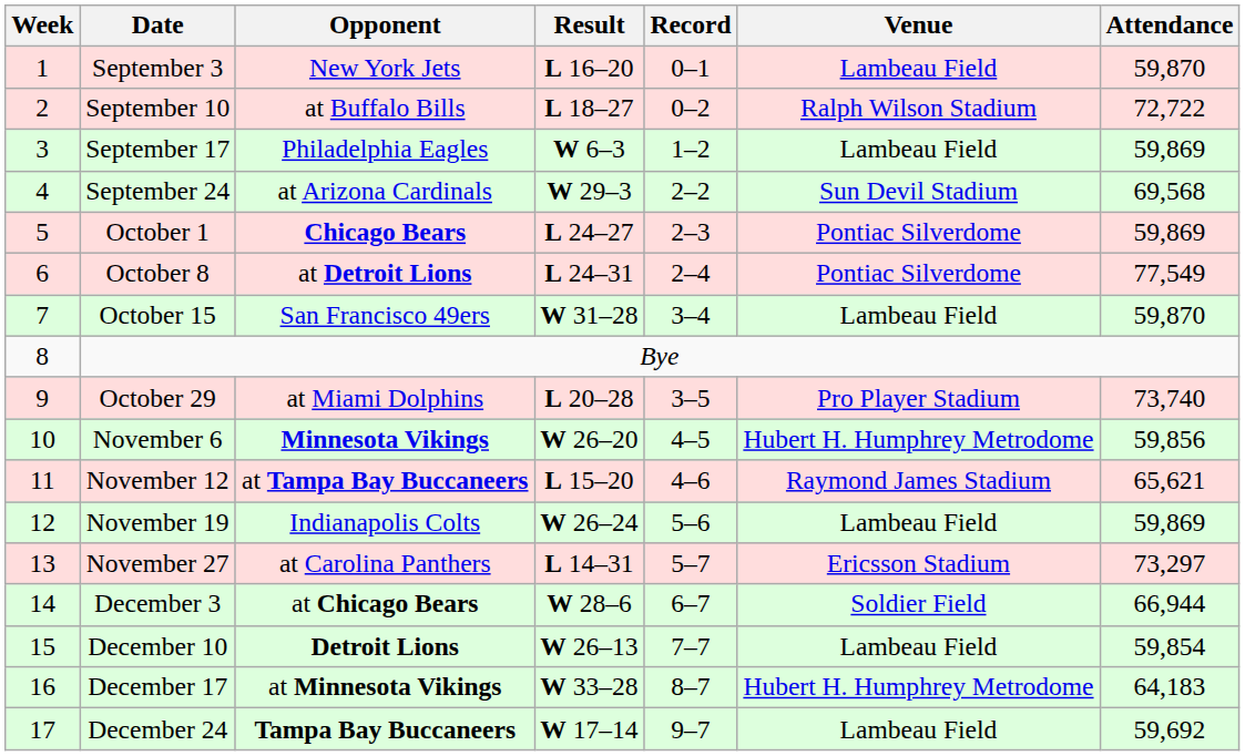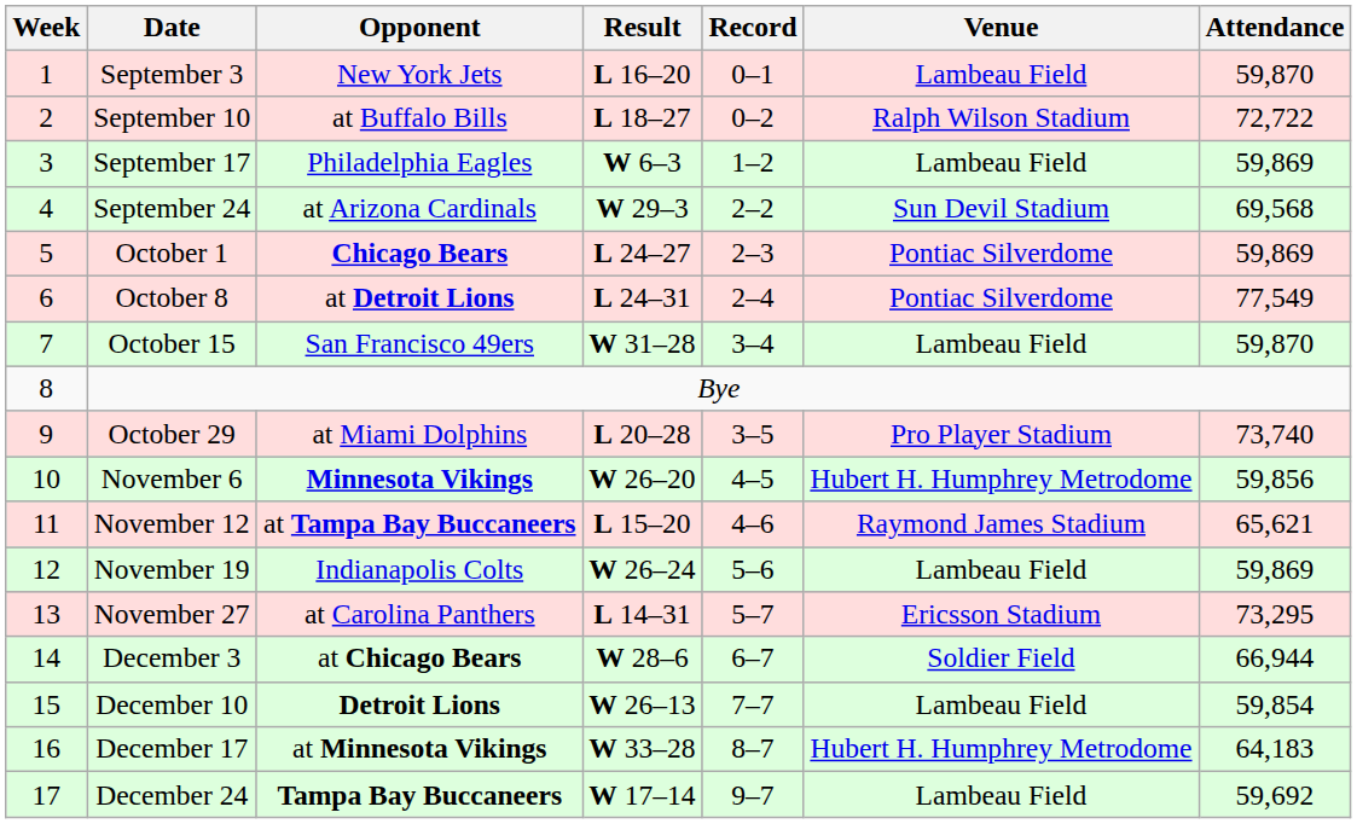 <table class="wikitable" style="text-align:center">
 <tr>
 <th>Week</th>
 <th>Date</th>
 <th>Opponent</th>
 <th>Result</th>
 <th>Record</th>
 <th>Venue</th>
 <th>Attendance</th>
 </tr>
 <tr style="background:#fdd">
 <td>1</td>
 <td>September 3</td>
 <td><a href='#'>New York Jets</a></td>
 <td><strong>L</strong> 16–20</td>
 <td>0–1</td>
 <td><a href='#'>Lambeau Field</a></td>
 <td>59,870</td>
 </tr>
 <tr style="background:#fdd">
 <td>2</td>
 <td>September 10</td>
 <td>at <a href='#'>Buffalo Bills</a></td>
 <td><strong>L</strong> 18–27</td>
 <td>0–2</td>
 <td><a href='#'>Ralph Wilson Stadium</a></td>
 <td>72,722</td>
 </tr>
 <tr style="background:#dfd">
 <td>3</td>
 <td>September 17</td>
 <td><a href='#'>Philadelphia Eagles</a></td>
 <td><strong>W</strong> 6–3</td>
 <td>1–2</td>
 <td>Lambeau Field</td>
 <td>59,869</td>
 </tr>
 <tr style="background:#dfd">
 <td>4</td>
 <td>September 24</td>
 <td>at <a href='#'>Arizona Cardinals</a></td>
 <td><strong>W</strong> 29–3</td>
 <td>2–2</td>
 <td><a href='#'>Sun Devil Stadium</a></td>
 <td>69,568</td>
 </tr>
 <tr style="background:#fdd">
 <td>5</td>
 <td>October 1</td>
 <td><strong><a href='#'>Chicago Bears</a></strong></td>
 <td><strong>L</strong> 24–27</td>
 <td>2–3</td>
 <td><a href='#'>Pontiac Silverdome</a></td>
 <td>59,869</td>
 </tr>
 <tr style="background:#fdd">
 <td>6</td>
 <td>October 8</td>
 <td>at <strong><a href='#'>Detroit Lions</a></strong></td>
 <td><strong>L</strong> 24–31</td>
 <td>2–4</td>
 <td><a href='#'>Pontiac Silverdome</a></td>
 <td>77,549</td>
 </tr>
 <tr style="background:#dfd">
 <td>7</td>
 <td>October 15</td>
 <td><a href='#'>San Francisco 49ers</a></td>
 <td><strong>W</strong> 31–28</td>
 <td>3–4</td>
 <td>Lambeau Field</td>
 <td>59,870</td>
 </tr>
 <tr>
 <td>8</td>
 <td colspan="7"><em>Bye</em></td>
 </tr>
 <tr style="background:#fdd">
 <td>9</td>
 <td>October 29</td>
 <td>at <a href='#'>Miami Dolphins</a></td>
 <td><strong>L</strong> 20–28</td>
 <td>3–5</td>
 <td><a href='#'>Pro Player Stadium</a></td>
 <td>73,740</td>
 </tr>
 <tr style="background:#dfd">
 <td>10</td>
 <td>November 6</td>
 <td><strong><a href='#'>Minnesota Vikings</a></strong></td>
 <td><strong>W</strong> 26–20 </td>
 <td>4–5</td>
 <td><a href='#'>Hubert H. Humphrey Metrodome</a></td>
 <td>59,856</td>
 </tr>
 <tr style="background:#fdd">
 <td>11</td>
 <td>November 12</td>
 <td>at <strong><a href='#'>Tampa Bay Buccaneers</a></strong></td>
 <td><strong>L</strong> 15–20</td>
 <td>4–6</td>
 <td><a href='#'>Raymond James Stadium</a></td>
 <td>65,621</td>
 </tr>
 <tr style="background:#dfd">
 <td>12</td>
 <td>November 19</td>
 <td><a href='#'>Indianapolis Colts</a></td>
 <td><strong>W</strong> 26–24</td>
 <td>5–6</td>
 <td>Lambeau Field</td>
 <td>59,869</td>
 </tr>
 <tr style="background:#fdd">
 <td>13</td>
 <td>November 27</td>
 <td>at <a href='#'>Carolina Panthers</a></td>
 <td><strong>L</strong> 14–31</td>
 <td>5–7</td>
 <td><a href='#'>Ericsson Stadium</a></td>
-<td>73,297</td>
+<td>73,295</td>
 </tr>
 <tr style="background:#dfd">
 <td>14</td>
 <td>December 3</td>
 <td>at <strong>Chicago Bears</strong></td>
 <td><strong>W</strong> 28–6</td>
 <td>6–7</td>
 <td><a href='#'>Soldier Field</a></td>
 <td>66,944</td>
 </tr>
 <tr style="background:#dfd">
 <td>15</td>
 <td>December 10</td>
 <td><strong>Detroit Lions</strong></td>
 <td><strong>W</strong> 26–13</td>
 <td>7–7</td>
 <td>Lambeau Field</td>
 <td>59,854</td>
 </tr>
 <tr style="background:#dfd">
 <td>16</td>
 <td>December 17</td>
 <td>at <strong>Minnesota Vikings</strong></td>
 <td><strong>W</strong> 33–28</td>
 <td>8–7</td>
 <td><a href='#'>Hubert H. Humphrey Metrodome</a></td>
 <td>64,183</td>
 </tr>
 <tr style="background:#dfd">
 <td>17</td>
 <td>December 24</td>
 <td><strong>Tampa Bay Buccaneers</strong></td>
 <td><strong>W</strong> 17–14 </td>
 <td>9–7</td>
 <td>Lambeau Field</td>
 <td>59,692</td>
 </tr>
 </table>
